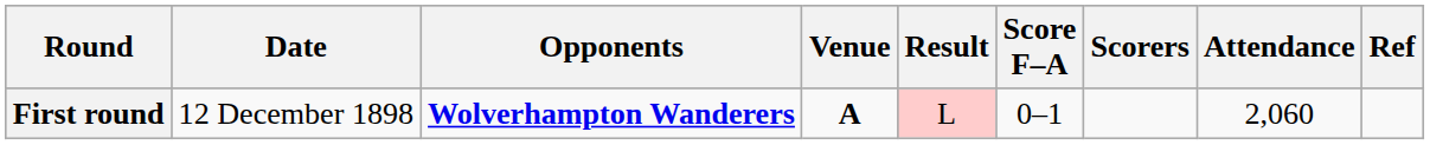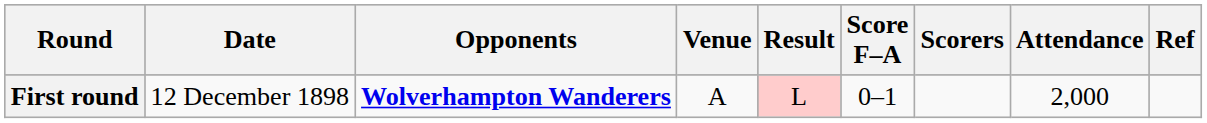 <table class="wikitable plainrowheaders" style=text-align:center>
 <tr>
 <th scope=col>Round</th>
 <th scope=col>Date</th>
 <th scope=col>Opponents</th>
 <th scope=col>Venue</th>
 <th scope=col>Result</th>
 <th scope=col>Score<br>F–A</th>
 <th scope=col>Scorers</th>
 <th scope=col>Attendance</th>
 <th scope=col>Ref</th>
 </tr>
 <tr>
 <th scope=row>First round</th>
 <td style=text-align:left>12 December 1898</td>
 <td style=text-align:left><strong><a href='#'>Wolverhampton Wanderers</a></strong></td>
-<td><strong>A</strong></td>
+<td>A</td>
 <td style=background:#fcc>L</td>
 <td>0–1</td>
 <td></td>
-<td>2,060</td>
+<td>2,000</td>
 <td></td>
 </tr>
 </table>
